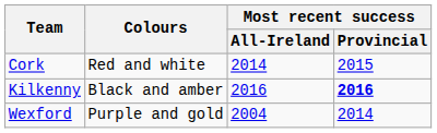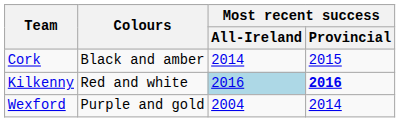 <table class="wikitable">
 <tr>
 <th rowspan="2">Team</th>
 <th rowspan="2">Colours</th>
 <th colspan="3">Most recent success</th>
 </tr>
 <tr>
 <th>All-Ireland</th>
 <th>Provincial</th>
 </tr>
 <tr>
 <td><a href='#'>Cork</a></td>
-<td>Red and white</td>
+<td>Black and amber</td>
 <td><a href='#'>2014</a></td>
 <td><a href='#'>2015</a></td>
 </tr>
 <tr>
 <td><a href='#'>Kilkenny</a></td>
-<td>Black and amber</td>
-<td><a href='#'>2016</a></td>
+<td>Red and white</td>
+<td style="background: lightblue;"><a href='#'>2016</a></td>
 <td><strong><a href='#'>2016</a></strong></td>
 </tr>
 <tr>
 <td><a href='#'>Wexford</a></td>
 <td>Purple and gold</td>
 <td><a href='#'>2004</a></td>
 <td><a href='#'>2014</a></td>
 </tr>
 </table>
